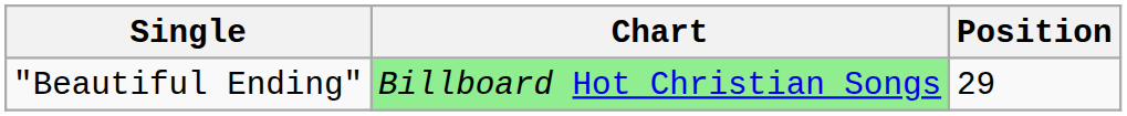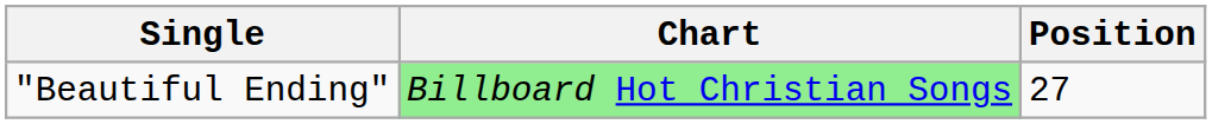 <table class="wikitable">
 <tr>
 <th align="left">Single</th>
 <th align="left">Chart</th>
 <th align="left">Position</th>
 </tr>
 <tr>
 <td align="left">"Beautiful Ending"</td>
 <td align="left" style="background: lightgreen;"><em>Billboard</em> <a href='#'>Hot Christian Songs</a></td>
-<td align="left">29</td>
+<td align="left">27</td>
 </tr>
 </table>
